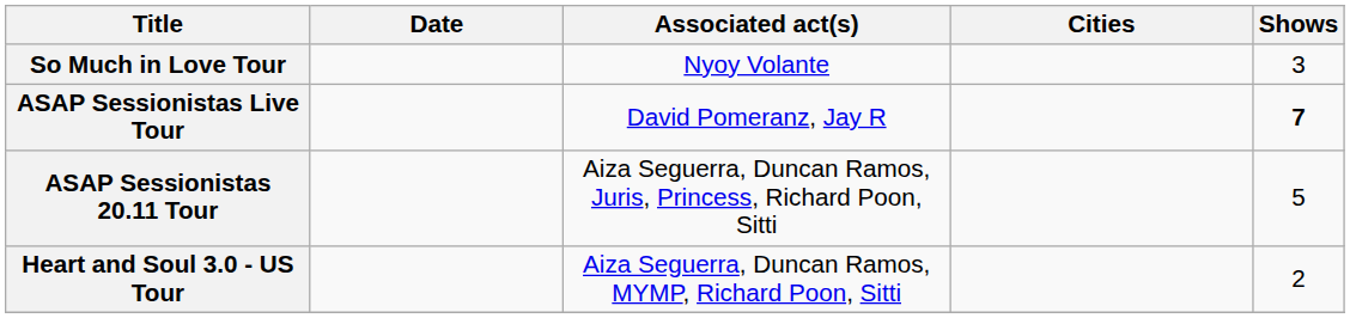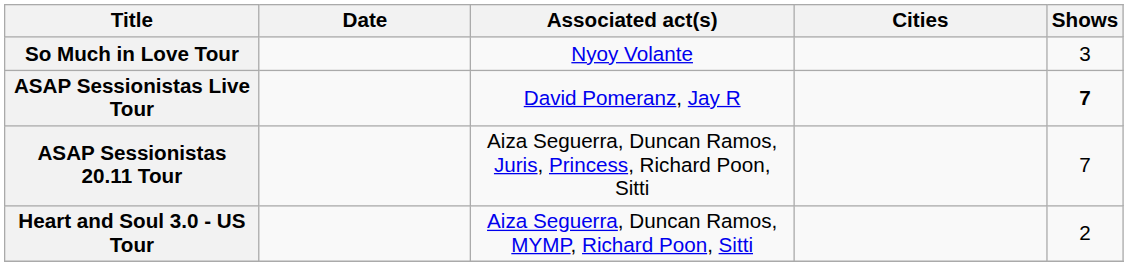 <table class="wikitable sortable plainrowheaders" style="text-align:center;">
 <tr>
 <th scope="col" width="200">Title</th>
 <th scope="col" width="170">Date</th>
 <th scope="col" width="260">Associated act(s)</th>
 <th scope="col" width="205" class="unsortable">Cities</th>
 <th scope="col">Shows</th>
 </tr>
 <tr>
 <th scope="row">So Much in Love Tour</th>
 <td><br></td>
 <td><a href='#'>Nyoy Volante</a></td>
 <td><br></td>
 <td>3</td>
 </tr>
 <tr>
 <th scope="row">ASAP Sessionistas Live Tour</th>
 <td><br></td>
 <td><a href='#'>David Pomeranz</a>, <a href='#'>Jay R</a></td>
 <td><br></td>
 <td><strong>7</strong></td>
 </tr>
 <tr>
 <th scope="row">ASAP Sessionistas 20.11 Tour</th>
 <td><br></td>
 <td>Aiza Seguerra, Duncan Ramos, <a href='#'>Juris</a>, <a href='#'>Princess</a>, Richard Poon, Sitti</td>
 <td><br></td>
-<td>5</td>
+<td>7</td>
 </tr>
 <tr>
 <th scope="row">Heart and Soul 3.0 - US Tour</th>
 <td><br></td>
 <td><a href='#'>Aiza Seguerra</a>, Duncan Ramos, <a href='#'>MYMP</a>, <a href='#'>Richard Poon</a>, <a href='#'>Sitti</a></td>
 <td><br></td>
 <td>2</td>
 </tr>
 <tr>
 </tr>
 </table>
